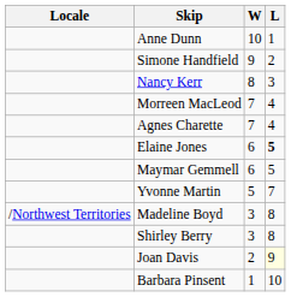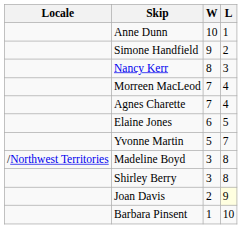 <table class="wikitable" border="1">
 <tr>
 <th>Locale</th>
 <th>Skip</th>
 <th>W</th>
 <th>L</th>
 </tr>
 <tr>
 <td></td>
 <td>Anne Dunn</td>
 <td>10</td>
 <td>1</td>
 </tr>
 <tr>
 <td></td>
 <td>Simone Handfield</td>
 <td>9</td>
 <td>2</td>
 </tr>
 <tr>
 <td></td>
 <td><a href='#'>Nancy Kerr</a></td>
 <td>8</td>
 <td>3</td>
 </tr>
 <tr>
 <td></td>
 <td>Morreen MacLeod</td>
 <td>7</td>
 <td>4</td>
 </tr>
 <tr>
 <td></td>
 <td>Agnes Charette</td>
 <td>7</td>
 <td>4</td>
 </tr>
 <tr>
 <td></td>
 <td>Elaine Jones</td>
 <td>6</td>
-<td><strong>5</strong></td>
-</tr>
-<tr>
-<td></td>
-<td>Maymar Gemmell</td>
-<td>6</td>
 <td>5</td>
 </tr>
 <tr>
 <td></td>
 <td>Yvonne Martin</td>
 <td>5</td>
 <td>7</td>
 </tr>
 <tr>
 <td>/<a href='#'>Northwest Territories</a></td>
 <td>Madeline Boyd</td>
 <td>3</td>
 <td>8</td>
 </tr>
 <tr>
 <td></td>
 <td>Shirley Berry</td>
 <td>3</td>
 <td>8</td>
 </tr>
 <tr>
 <td></td>
 <td>Joan Davis</td>
 <td>2</td>
 <td style="background: lightyellow;">9</td>
 </tr>
 <tr>
 <td></td>
 <td>Barbara Pinsent</td>
 <td>1</td>
 <td>10</td>
 </tr>
 </table>
